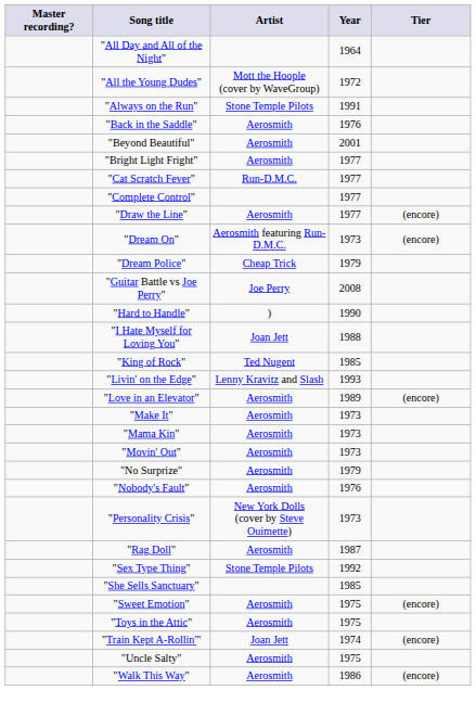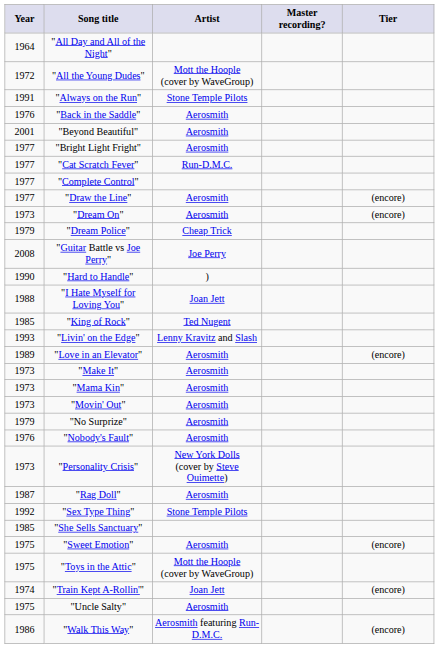 <table class="wikitable sortable" style="font-size:90%; text-align:center; margin: 5px;">
 <tr>
-<th style="background:#dde; width:150px;">Master recording?</th>
+<th style="background:#dde; width:70px;">Year</th>
 <th style="background:#dde; width:225px;">Song title</th>
 <th style="background:#dde; width:225px;">Artist</th>
-<th style="background:#dde; width:70px;">Year</th>
+<th style="background:#dde; width:150px;">Master recording?</th>
 <th style="background:#dde; width:200px;">Tier</th>
 </tr>
 <tr>
-<td></td>
+<td>1964</td>
 <td>"<a href='#'>All Day and All of the Night</a>"</td>
 <td></td>
-<td>1964</td>
+<td></td>
 <td></td>
 </tr>
 <tr>
-<td></td>
+<td>1972</td>
 <td>"<a href='#'>All the Young Dudes</a>"</td>
 <td><a href='#'>Mott the Hoople</a><br>(cover by WaveGroup)</td>
-<td>1972</td>
+<td></td>
 <td></td>
 </tr>
 <tr>
-<td></td>
+<td>1991</td>
 <td>"<a href='#'>Always on the Run</a>"</td>
 <td><a href='#'>Stone Temple Pilots</a></td>
-<td>1991</td>
+<td></td>
 <td></td>
 </tr>
 <tr>
-<td></td>
+<td>1976</td>
 <td>"<a href='#'>Back in the Saddle</a>"</td>
 <td><a href='#'>Aerosmith</a></td>
-<td>1976</td>
+<td></td>
 <td></td>
 </tr>
 <tr>
-<td></td>
+<td>2001</td>
 <td>"Beyond Beautiful"</td>
 <td><a href='#'>Aerosmith</a></td>
-<td>2001</td>
+<td></td>
 <td></td>
 </tr>
 <tr>
-<td></td>
+<td>1977</td>
 <td>"Bright Light Fright"</td>
 <td><a href='#'>Aerosmith</a></td>
-<td>1977</td>
+<td></td>
 <td></td>
 </tr>
 <tr>
-<td></td>
+<td>1977</td>
 <td>"<a href='#'>Cat Scratch Fever</a>"</td>
 <td><a href='#'>Run-D.M.C.</a></td>
-<td>1977</td>
+<td></td>
 <td></td>
 </tr>
 <tr>
-<td></td>
+<td>1977</td>
 <td>"<a href='#'>Complete Control</a>"</td>
 <td></td>
-<td>1977</td>
+<td></td>
 <td></td>
 </tr>
 <tr>
-<td></td>
+<td>1977</td>
 <td>"<a href='#'>Draw the Line</a>"</td>
 <td><a href='#'>Aerosmith</a></td>
-<td>1977</td>
+<td></td>
 <td> (encore)</td>
 </tr>
 <tr>
+<td>1973</td>
+<td>"<a href='#'>Dream On</a>"</td>
+<td><a href='#'>Aerosmith</a></td>
 <td></td>
-<td>"<a href='#'>Dream On</a>"</td>
-<td><a href='#'>Aerosmith</a> featuring <a href='#'>Run-D.M.C.</a></td>
-<td>1973</td>
 <td> (encore)</td>
 </tr>
 <tr>
-<td></td>
+<td>1979</td>
 <td>"<a href='#'>Dream Police</a>"</td>
 <td><a href='#'>Cheap Trick</a></td>
-<td>1979</td>
+<td></td>
 <td></td>
 </tr>
 <tr>
-<td></td>
+<td>2008</td>
 <td>"<a href='#'>Guitar</a> Battle vs <a href='#'>Joe Perry</a>"</td>
 <td><a href='#'>Joe Perry</a></td>
-<td>2008</td>
+<td></td>
 <td></td>
 </tr>
 <tr>
-<td></td>
+<td>1990</td>
 <td>"<a href='#'>Hard to Handle</a>"</td>
 <td>)</td>
-<td>1990</td>
+<td></td>
 <td></td>
 </tr>
 <tr>
-<td></td>
+<td>1988</td>
 <td>"<a href='#'>I Hate Myself for Loving You</a>"</td>
 <td><a href='#'>Joan Jett</a></td>
-<td>1988</td>
+<td></td>
 <td></td>
 </tr>
 <tr>
-<td></td>
+<td>1985</td>
 <td>"<a href='#'>King of Rock</a>"</td>
 <td><a href='#'>Ted Nugent</a></td>
-<td>1985</td>
+<td></td>
 <td></td>
 </tr>
 <tr>
-<td></td>
+<td>1993</td>
 <td>"<a href='#'>Livin' on the Edge</a>"</td>
 <td><a href='#'>Lenny Kravitz</a> and <a href='#'>Slash</a></td>
-<td>1993</td>
+<td></td>
 <td></td>
 </tr>
 <tr>
-<td></td>
+<td>1989</td>
 <td>"<a href='#'>Love in an Elevator</a>"</td>
 <td><a href='#'>Aerosmith</a></td>
-<td>1989</td>
+<td></td>
 <td> (encore)</td>
 </tr>
 <tr>
-<td></td>
+<td>1973</td>
 <td>"<a href='#'>Make It</a>"</td>
 <td><a href='#'>Aerosmith</a></td>
-<td>1973</td>
+<td></td>
 <td></td>
 </tr>
 <tr>
-<td></td>
+<td>1973</td>
 <td>"<a href='#'>Mama Kin</a>"</td>
 <td><a href='#'>Aerosmith</a></td>
-<td>1973</td>
+<td></td>
 <td></td>
 </tr>
 <tr>
-<td></td>
+<td>1973</td>
 <td>"<a href='#'>Movin' Out</a>"</td>
 <td><a href='#'>Aerosmith</a></td>
-<td>1973</td>
+<td></td>
 <td></td>
 </tr>
 <tr>
-<td></td>
+<td>1979</td>
 <td>"No Surprize"</td>
 <td><a href='#'>Aerosmith</a></td>
-<td>1979</td>
+<td></td>
 <td></td>
 </tr>
 <tr>
-<td></td>
+<td>1976</td>
 <td>"<a href='#'>Nobody's Fault</a>"</td>
 <td><a href='#'>Aerosmith</a></td>
-<td>1976</td>
+<td></td>
 <td></td>
 </tr>
 <tr>
-<td></td>
+<td>1973</td>
 <td>"<a href='#'>Personality Crisis</a>"</td>
 <td><a href='#'>New York Dolls</a><br>(cover by <a href='#'>Steve Ouimette</a>)</td>
-<td>1973</td>
+<td></td>
 <td></td>
 </tr>
 <tr>
-<td></td>
+<td>1987</td>
 <td>"<a href='#'>Rag Doll</a>"</td>
 <td><a href='#'>Aerosmith</a></td>
-<td>1987</td>
+<td></td>
 <td></td>
 </tr>
 <tr>
-<td></td>
+<td>1992</td>
 <td>"<a href='#'>Sex Type Thing</a>"</td>
 <td><a href='#'>Stone Temple Pilots</a></td>
-<td>1992</td>
+<td></td>
 <td></td>
 </tr>
 <tr>
-<td></td>
+<td>1985</td>
 <td>"<a href='#'>She Sells Sanctuary</a>"</td>
 <td></td>
-<td>1985</td>
+<td></td>
 <td></td>
 </tr>
 <tr>
-<td></td>
+<td>1975</td>
 <td>"<a href='#'>Sweet Emotion</a>"</td>
 <td><a href='#'>Aerosmith</a></td>
-<td>1975</td>
+<td></td>
 <td> (encore)</td>
 </tr>
 <tr>
+<td>1975</td>
+<td>"<a href='#'>Toys in the Attic</a>"</td>
+<td><a href='#'>Mott the Hoople</a><br>(cover by WaveGroup)</td>
 <td></td>
-<td>"<a href='#'>Toys in the Attic</a>"</td>
-<td><a href='#'>Aerosmith</a></td>
-<td>1975</td>
 <td></td>
 </tr>
 <tr>
-<td></td>
+<td>1974</td>
 <td>"<a href='#'>Train Kept A-Rollin'</a>"</td>
 <td><a href='#'>Joan Jett</a></td>
-<td>1974</td>
+<td></td>
 <td> (encore)</td>
 </tr>
 <tr>
-<td></td>
+<td>1975</td>
 <td>"Uncle Salty"</td>
 <td><a href='#'>Aerosmith</a></td>
-<td>1975</td>
+<td></td>
 <td></td>
 </tr>
 <tr>
+<td>1986</td>
+<td>"<a href='#'>Walk This Way</a>"</td>
+<td><a href='#'>Aerosmith</a> featuring <a href='#'>Run-D.M.C.</a></td>
 <td></td>
-<td>"<a href='#'>Walk This Way</a>"</td>
-<td><a href='#'>Aerosmith</a></td>
-<td>1986</td>
 <td> (encore)</td>
 </tr>
 </table>
